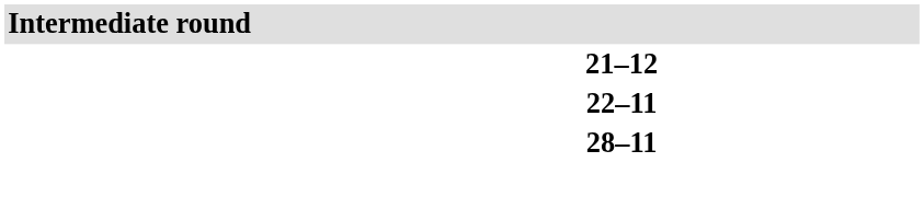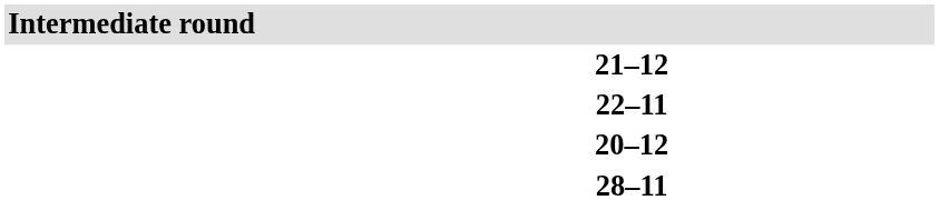 <table cellpadding=2 cellspacing=0 width=40%>
 <tr>
 <td colspan=3 align=left style="background:#dfdfdf;"><strong>Intermediate round</strong></td>
 </tr>
 <tr>
 <td width=40% align=right></td>
 <td align=center><strong>21–12</strong></td>
 <td></td>
 </tr>
 <tr>
 <td width=40% align=right></td>
 <td align=center><strong>22–11</strong></td>
 <td></td>
 </tr>
 <tr>
 <td width=40% align=right></td>
+<td align=center><strong>20–12</strong></td>
+<td></td>
+</tr>
+<tr>
+<td width=40% align=right></td>
 <td align=center><strong>28–11</strong></td>
 <td></td>
 </tr>
 </table>
